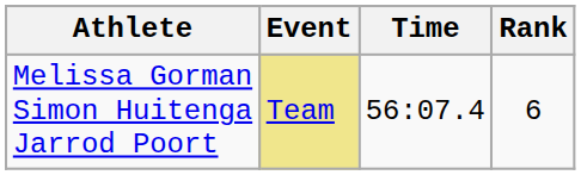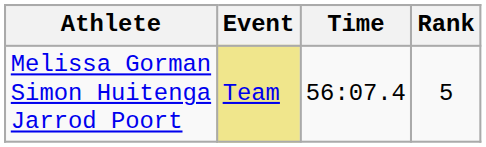 <table class="wikitable" style="font-size:90%;">
 <tr>
 <th>Athlete</th>
 <th>Event</th>
 <th>Time</th>
 <th>Rank</th>
 </tr>
 <tr align=center>
 <td align=left><a href='#'>Melissa Gorman</a><br><a href='#'>Simon Huitenga</a><br><a href='#'>Jarrod Poort</a></td>
 <td align=left style="background: khaki;"><a href='#'>Team</a></td>
 <td>56:07.4</td>
-<td>6</td>
+<td>5</td>
 </tr>
 </table>
